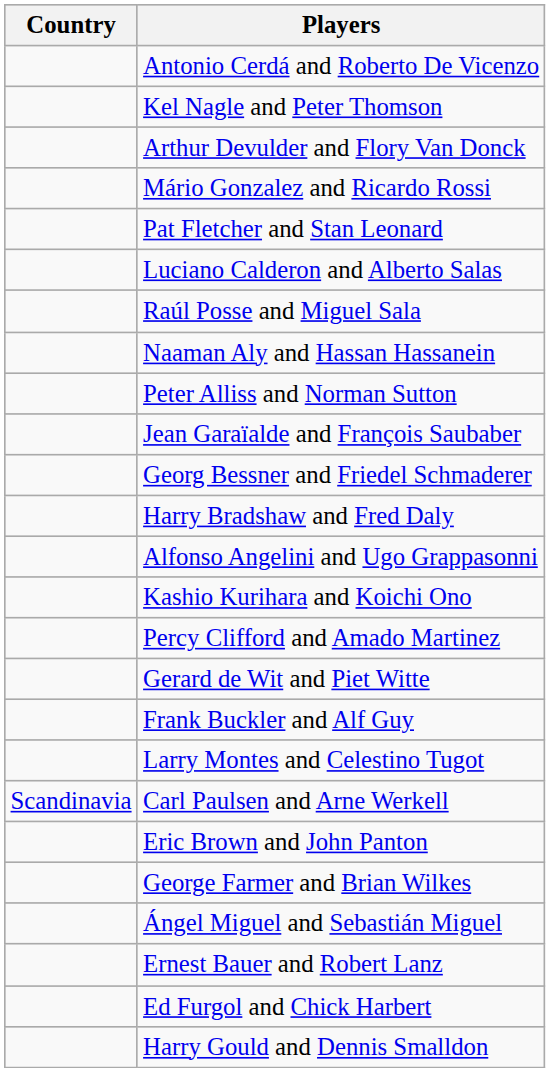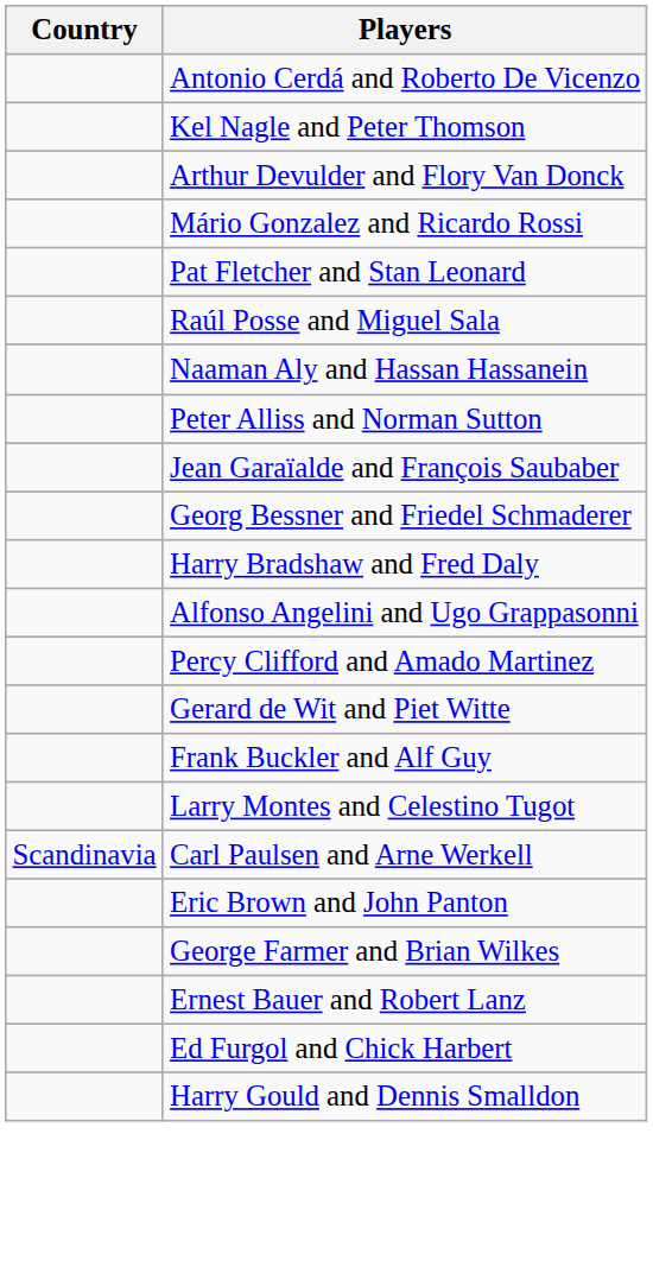 <table class="wikitable" style="font-size:95%;">
 <tr>
 <th>Country</th>
 <th>Players</th>
 </tr>
 <tr>
 <td></td>
 <td><a href='#'>Antonio Cerdá</a> and <a href='#'>Roberto De Vicenzo</a></td>
 </tr>
 <tr>
 <td></td>
 <td><a href='#'>Kel Nagle</a> and <a href='#'>Peter Thomson</a></td>
 </tr>
 <tr>
 <td></td>
 <td><a href='#'>Arthur Devulder</a> and <a href='#'>Flory Van Donck</a></td>
 </tr>
 <tr>
 <td></td>
 <td><a href='#'>Mário Gonzalez</a> and <a href='#'>Ricardo Rossi</a></td>
 </tr>
 <tr>
 <td></td>
 <td><a href='#'>Pat Fletcher</a> and <a href='#'>Stan Leonard</a></td>
-</tr>
-<tr>
-<td></td>
-<td><a href='#'>Luciano Calderon</a> and <a href='#'>Alberto Salas</a></td>
 </tr>
 <tr>
 <td></td>
 <td><a href='#'>Raúl Posse</a> and <a href='#'>Miguel Sala</a></td>
 </tr>
 <tr>
 <td></td>
 <td><a href='#'>Naaman Aly</a> and <a href='#'>Hassan Hassanein</a></td>
 </tr>
 <tr>
 <td></td>
 <td><a href='#'>Peter Alliss</a> and <a href='#'>Norman Sutton</a></td>
 </tr>
 <tr>
 <td></td>
 <td><a href='#'>Jean Garaïalde</a> and <a href='#'>François Saubaber</a></td>
 </tr>
 <tr>
 <td></td>
 <td><a href='#'>Georg Bessner</a> and <a href='#'>Friedel Schmaderer</a></td>
 </tr>
 <tr>
 <td></td>
 <td><a href='#'>Harry Bradshaw</a> and <a href='#'>Fred Daly</a></td>
 </tr>
 <tr>
 <td></td>
 <td><a href='#'>Alfonso Angelini</a> and <a href='#'>Ugo Grappasonni</a></td>
 </tr>
 <tr>
 <td></td>
-<td><a href='#'>Kashio Kurihara</a> and <a href='#'>Koichi Ono</a></td>
-</tr>
-<tr>
-<td></td>
 <td><a href='#'>Percy Clifford</a> and <a href='#'>Amado Martinez</a></td>
 </tr>
 <tr>
 <td></td>
 <td><a href='#'>Gerard de Wit</a> and <a href='#'>Piet Witte</a></td>
 </tr>
 <tr>
 <td></td>
 <td><a href='#'>Frank Buckler</a> and <a href='#'>Alf Guy</a></td>
 </tr>
 <tr>
 <td></td>
 <td><a href='#'>Larry Montes</a> and <a href='#'>Celestino Tugot</a></td>
 </tr>
 <tr>
 <td>   <a href='#'>Scandinavia</a></td>
 <td><a href='#'>Carl Paulsen</a> and <a href='#'>Arne Werkell</a></td>
 </tr>
 <tr>
 <td></td>
 <td><a href='#'>Eric Brown</a> and <a href='#'>John Panton</a></td>
 </tr>
 <tr>
 <td></td>
 <td><a href='#'>George Farmer</a> and <a href='#'>Brian Wilkes</a></td>
 </tr>
 <tr>
 <td></td>
-<td><a href='#'>Ángel Miguel</a> and <a href='#'>Sebastián Miguel</a></td>
-</tr>
-<tr>
-<td></td>
 <td><a href='#'>Ernest Bauer</a> and <a href='#'>Robert Lanz</a></td>
 </tr>
 <tr>
 <td></td>
 <td><a href='#'>Ed Furgol</a> and <a href='#'>Chick Harbert</a></td>
 </tr>
 <tr>
 <td></td>
 <td><a href='#'>Harry Gould</a> and <a href='#'>Dennis Smalldon</a></td>
 </tr>
 </table>
